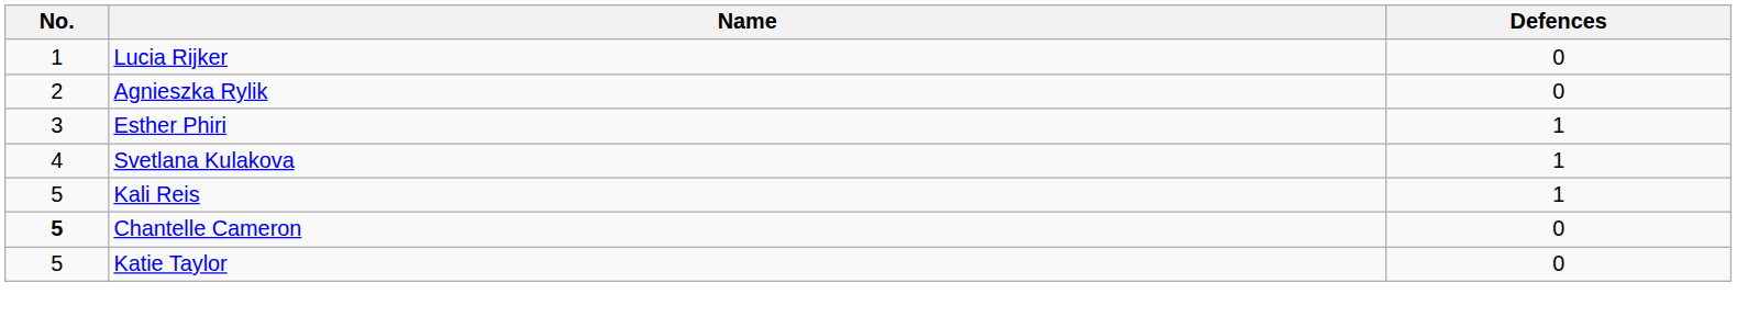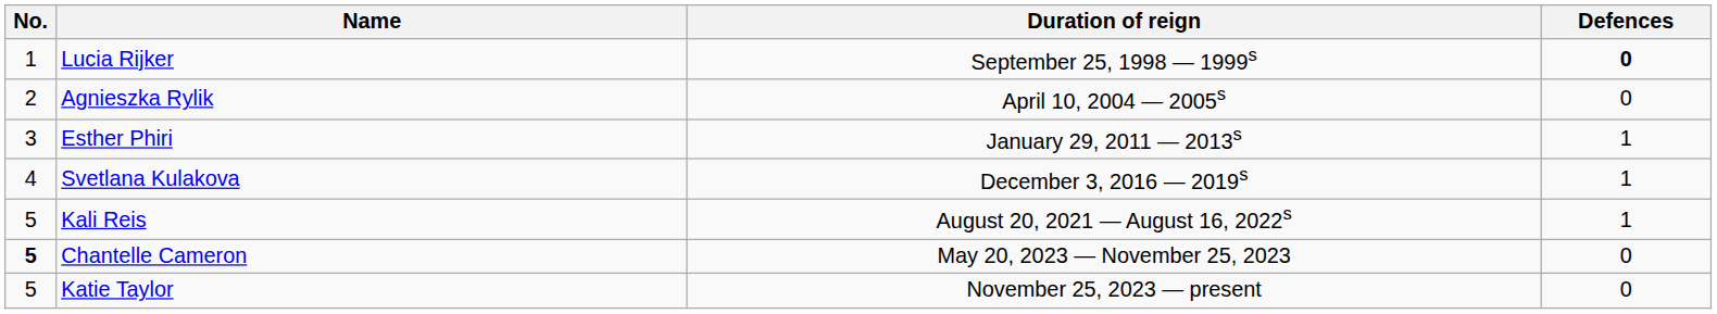 <table class="wikitable" width=80%>
 <tr>
 <th width=3%>No.</th>
 <th width=37%>Name</th>
+<th width=50%>Duration of reign</th>
 <th width=10%>Defences</th>
 </tr>
 <tr align=center>
 <td>1</td>
 <td align=left> <a href='#'>Lucia Rijker</a></td>
-<td>0</td>
+<td>September 25, 1998 — 1999<sup>s</sup></td>
+<td><strong>0</strong></td>
 </tr>
 <tr align=center>
 <td>2</td>
 <td align=left> <a href='#'>Agnieszka Rylik</a></td>
+<td>April 10, 2004 — 2005<sup>s</sup></td>
 <td>0</td>
 </tr>
 <tr align=center>
 <td>3</td>
 <td align=left> <a href='#'>Esther Phiri</a></td>
+<td>January 29, 2011 — 2013<sup>s</sup></td>
 <td>1</td>
 </tr>
 <tr align=center>
 <td>4</td>
 <td align=left> <a href='#'>Svetlana Kulakova</a></td>
+<td>December 3, 2016 — 2019<sup>s</sup></td>
 <td>1</td>
 </tr>
 <tr align=center>
 <td>5</td>
 <td align=left> <a href='#'>Kali Reis</a></td>
+<td>August 20, 2021 — August 16, 2022<sup>s</sup></td>
 <td>1</td>
 </tr>
 <tr align=center>
 <td><strong>5</strong></td>
 <td align=left> <a href='#'>Chantelle Cameron</a></td>
+<td>May 20, 2023 — November 25, 2023</td>
 <td>0</td>
 </tr>
 <tr align=center>
 <td>5</td>
 <td align=left> <a href='#'>Katie Taylor</a></td>
+<td>November 25, 2023 — present</td>
 <td>0</td>
 </tr>
 </table>
